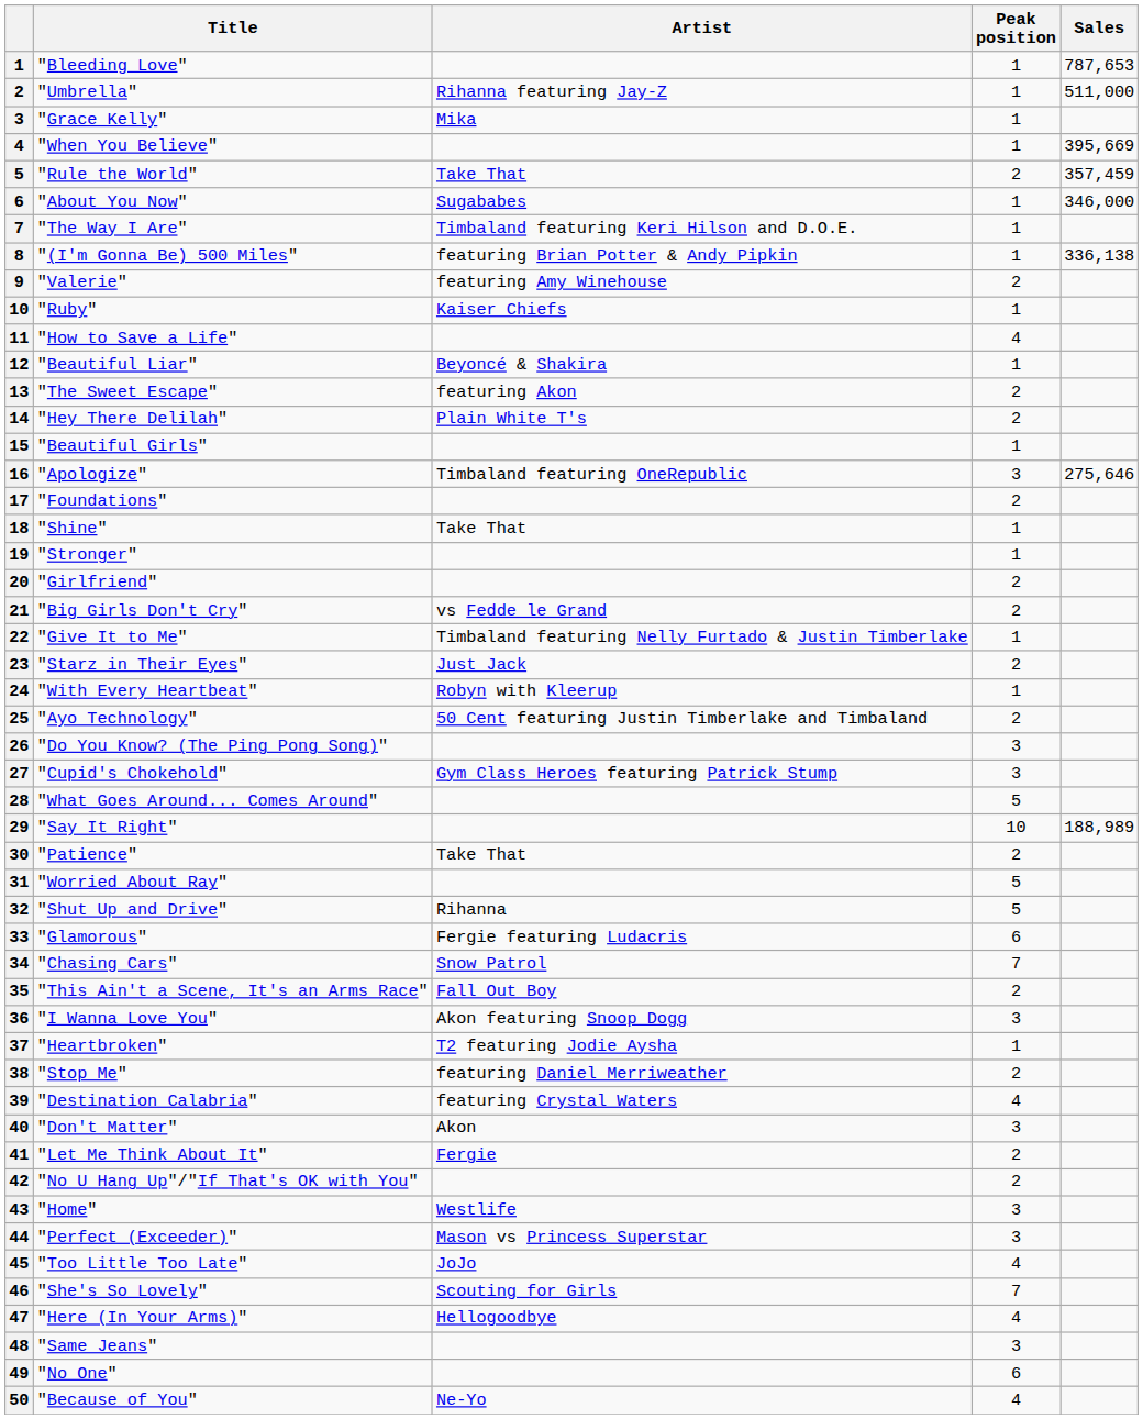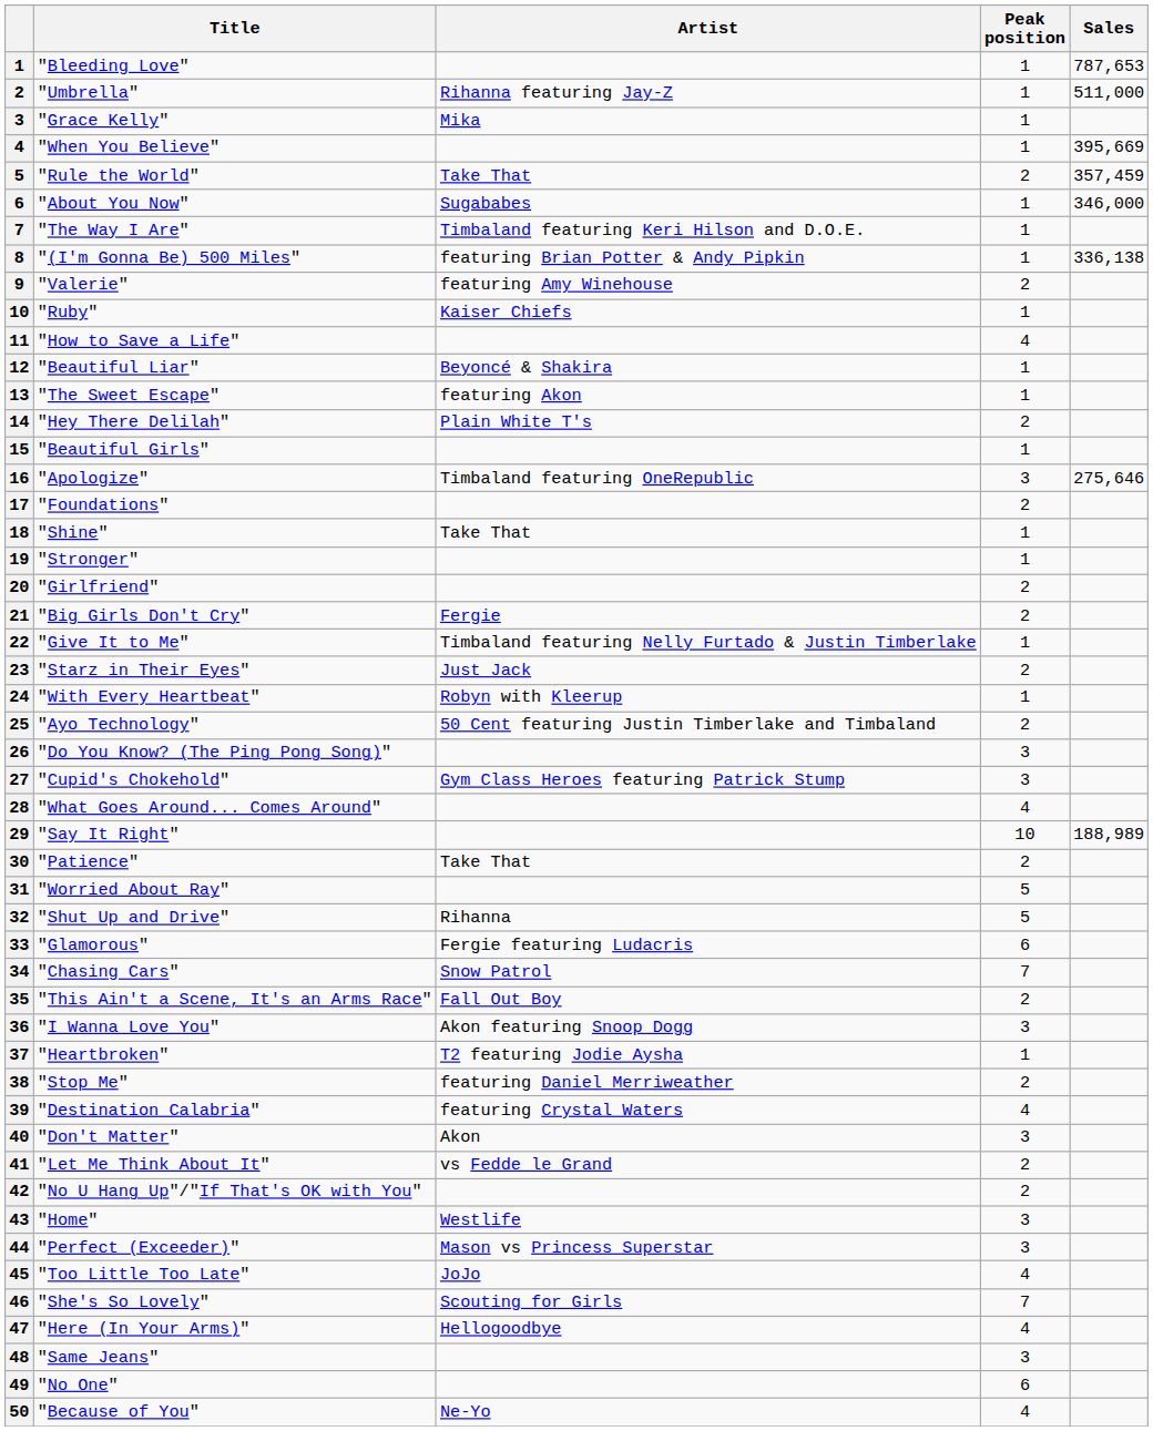 <table class="wikitable sortable plainrowheaders">
 <tr>
 <th scope=col></th>
 <th scope=col>Title</th>
 <th scope=col>Artist</th>
 <th scope=col>Peak<br>position</th>
 <th scope=col>Sales</th>
 </tr>
 <tr>
 <th scope=row style="text-align:center;">1</th>
 <td>"<a href='#'>Bleeding Love</a>"</td>
 <td></td>
 <td align="center">1</td>
 <td align="right">787,653</td>
 </tr>
 <tr>
 <th scope=row style="text-align:center;">2</th>
 <td>"<a href='#'>Umbrella</a>"</td>
 <td><a href='#'>Rihanna</a> featuring <a href='#'>Jay-Z</a></td>
 <td align="center">1</td>
 <td align="right">511,000</td>
 </tr>
 <tr>
 <th scope=row style="text-align:center;">3</th>
 <td>"<a href='#'>Grace Kelly</a>"</td>
 <td><a href='#'>Mika</a></td>
 <td align="center">1</td>
 <td align="right"></td>
 </tr>
 <tr>
 <th scope=row style="text-align:center;">4</th>
 <td>"<a href='#'>When You Believe</a>"</td>
 <td></td>
 <td align="center">1</td>
 <td align="right">395,669</td>
 </tr>
 <tr>
 <th scope=row style="text-align:center;">5</th>
 <td>"<a href='#'>Rule the World</a>"</td>
 <td><a href='#'>Take That</a></td>
 <td align="center">2</td>
 <td align="right">357,459</td>
 </tr>
 <tr>
 <th scope=row style="text-align:center;">6</th>
 <td>"<a href='#'>About You Now</a>"</td>
 <td><a href='#'>Sugababes</a></td>
 <td align="center">1</td>
 <td align="right">346,000</td>
 </tr>
 <tr>
 <th scope=row style="text-align:center;">7</th>
 <td>"<a href='#'>The Way I Are</a>"</td>
 <td><a href='#'>Timbaland</a> featuring <a href='#'>Keri Hilson</a> and D.O.E.</td>
 <td align="center">1</td>
 <td align="right"></td>
 </tr>
 <tr>
 <th scope=row style="text-align:center;">8</th>
 <td>"<a href='#'>(I'm Gonna Be) 500 Miles</a>"</td>
 <td> featuring <a href='#'>Brian Potter</a> & <a href='#'>Andy Pipkin</a></td>
 <td align="center">1</td>
 <td align="right">336,138</td>
 </tr>
 <tr>
 <th scope=row style="text-align:center;">9</th>
 <td>"<a href='#'>Valerie</a>"</td>
 <td> featuring <a href='#'>Amy Winehouse</a></td>
 <td align="center">2</td>
 <td align="right"></td>
 </tr>
 <tr>
 <th scope=row style="text-align:center;">10</th>
 <td>"<a href='#'>Ruby</a>"</td>
 <td><a href='#'>Kaiser Chiefs</a></td>
 <td align="center">1</td>
 <td align="right"></td>
 </tr>
 <tr>
 <th scope=row style="text-align:center;">11</th>
 <td>"<a href='#'>How to Save a Life</a>"</td>
 <td></td>
 <td align="center">4</td>
 <td align="right"></td>
 </tr>
 <tr>
 <th scope=row style="text-align:center;">12</th>
 <td>"<a href='#'>Beautiful Liar</a>"</td>
 <td><a href='#'>Beyoncé</a> & <a href='#'>Shakira</a></td>
 <td align="center">1</td>
 <td align="right"></td>
 </tr>
 <tr>
 <th scope=row style="text-align:center;">13</th>
 <td>"<a href='#'>The Sweet Escape</a>"</td>
 <td> featuring <a href='#'>Akon</a></td>
-<td align="center">2</td>
+<td align="center">1</td>
 <td align="right"></td>
 </tr>
 <tr>
 <th scope=row style="text-align:center;">14</th>
 <td>"<a href='#'>Hey There Delilah</a>"</td>
 <td><a href='#'>Plain White T's</a></td>
 <td align="center">2</td>
 <td align="right"></td>
 </tr>
 <tr>
 <th scope=row style="text-align:center;">15</th>
 <td>"<a href='#'>Beautiful Girls</a>"</td>
 <td></td>
 <td align="center">1</td>
 <td align="right"></td>
 </tr>
 <tr>
 <th scope=row style="text-align:center;">16</th>
 <td>"<a href='#'>Apologize</a>"</td>
 <td>Timbaland featuring <a href='#'>OneRepublic</a></td>
 <td align="center">3</td>
 <td align="right">275,646</td>
 </tr>
 <tr>
 <th scope=row style="text-align:center;">17</th>
 <td>"<a href='#'>Foundations</a>"</td>
 <td></td>
 <td align="center">2</td>
 <td align="right"></td>
 </tr>
 <tr>
 <th scope=row style="text-align:center;">18</th>
 <td>"<a href='#'>Shine</a>"</td>
 <td>Take That</td>
 <td align="center">1</td>
 <td align="right"></td>
 </tr>
 <tr>
 <th scope=row style="text-align:center;">19</th>
 <td>"<a href='#'>Stronger</a>"</td>
 <td></td>
 <td align="center">1</td>
 <td align="right"></td>
 </tr>
 <tr>
 <th scope=row style="text-align:center;">20</th>
 <td>"<a href='#'>Girlfriend</a>"</td>
 <td></td>
 <td align="center">2</td>
 <td align="right"></td>
 </tr>
 <tr>
 <th scope=row style="text-align:center;">21</th>
 <td>"<a href='#'>Big Girls Don't Cry</a>"</td>
-<td> vs <a href='#'>Fedde le Grand</a></td>
+<td><a href='#'>Fergie</a></td>
 <td align="center">2</td>
 <td align="right"></td>
 </tr>
 <tr>
 <th scope=row style="text-align:center;">22</th>
 <td>"<a href='#'>Give It to Me</a>"</td>
 <td>Timbaland featuring <a href='#'>Nelly Furtado</a> & <a href='#'>Justin Timberlake</a></td>
 <td align="center">1</td>
 <td align="right"></td>
 </tr>
 <tr>
 <th scope=row style="text-align:center;">23</th>
 <td>"<a href='#'>Starz in Their Eyes</a>"</td>
 <td><a href='#'>Just Jack</a></td>
 <td align="center">2</td>
 <td align="right"></td>
 </tr>
 <tr>
 <th scope=row style="text-align:center;">24</th>
 <td>"<a href='#'>With Every Heartbeat</a>"</td>
 <td><a href='#'>Robyn</a> with <a href='#'>Kleerup</a></td>
 <td align="center">1</td>
 <td align="right"></td>
 </tr>
 <tr>
 <th scope=row style="text-align:center;">25</th>
 <td>"<a href='#'>Ayo Technology</a>"</td>
 <td><a href='#'>50 Cent</a> featuring Justin Timberlake and Timbaland</td>
 <td align="center">2</td>
 <td align="right"></td>
 </tr>
 <tr>
 <th scope=row style="text-align:center;">26</th>
 <td>"<a href='#'>Do You Know? (The Ping Pong Song)</a>"</td>
 <td></td>
 <td align="center">3</td>
 <td align="right"></td>
 </tr>
 <tr>
 <th scope=row style="text-align:center;">27</th>
 <td>"<a href='#'>Cupid's Chokehold</a>"</td>
 <td><a href='#'>Gym Class Heroes</a> featuring <a href='#'>Patrick Stump</a></td>
 <td align="center">3</td>
 <td align="right"></td>
 </tr>
 <tr>
 <th scope=row style="text-align:center;">28</th>
 <td>"<a href='#'>What Goes Around... Comes Around</a>"</td>
 <td></td>
-<td align="center">5</td>
+<td align="center">4</td>
 <td align="right"></td>
 </tr>
 <tr>
 <th scope=row style="text-align:center;">29</th>
 <td>"<a href='#'>Say It Right</a>"</td>
 <td></td>
 <td align="center">10</td>
 <td align="right">188,989</td>
 </tr>
 <tr>
 <th scope=row style="text-align:center;">30</th>
 <td>"<a href='#'>Patience</a>"</td>
 <td>Take That</td>
 <td align="center">2</td>
 <td align="right"></td>
 </tr>
 <tr>
 <th scope=row style="text-align:center;">31</th>
 <td>"<a href='#'>Worried About Ray</a>"</td>
 <td></td>
 <td align="center">5</td>
 <td align="right"></td>
 </tr>
 <tr>
 <th scope=row style="text-align:center;">32</th>
 <td>"<a href='#'>Shut Up and Drive</a>"</td>
 <td>Rihanna</td>
 <td align="center">5</td>
 <td align="right"></td>
 </tr>
 <tr>
 <th scope=row style="text-align:center;">33</th>
 <td>"<a href='#'>Glamorous</a>"</td>
 <td>Fergie featuring <a href='#'>Ludacris</a></td>
 <td align="center">6</td>
 <td align="right"></td>
 </tr>
 <tr>
 <th scope=row style="text-align:center;">34</th>
 <td>"<a href='#'>Chasing Cars</a>"</td>
 <td><a href='#'>Snow Patrol</a></td>
 <td align="center">7</td>
 <td align="right"></td>
 </tr>
 <tr>
 <th scope=row style="text-align:center;">35</th>
 <td>"<a href='#'>This Ain't a Scene, It's an Arms Race</a>"</td>
 <td><a href='#'>Fall Out Boy</a></td>
 <td align="center">2</td>
 <td align="right"></td>
 </tr>
 <tr>
 <th scope=row style="text-align:center;">36</th>
 <td>"<a href='#'>I Wanna Love You</a>"</td>
 <td>Akon featuring <a href='#'>Snoop Dogg</a></td>
 <td align="center">3</td>
 <td align="right"></td>
 </tr>
 <tr>
 <th scope=row style="text-align:center;">37</th>
 <td>"<a href='#'>Heartbroken</a>"</td>
 <td><a href='#'>T2</a> featuring <a href='#'>Jodie Aysha</a></td>
 <td align="center">1</td>
 <td align="right"></td>
 </tr>
 <tr>
 <th scope=row style="text-align:center;">38</th>
 <td>"<a href='#'>Stop Me</a>"</td>
 <td> featuring <a href='#'>Daniel Merriweather</a></td>
 <td align="center">2</td>
 <td align="right"></td>
 </tr>
 <tr>
 <th scope=row style="text-align:center;">39</th>
 <td>"<a href='#'>Destination Calabria</a>"</td>
 <td> featuring <a href='#'>Crystal Waters</a></td>
 <td align="center">4</td>
 <td align="right"></td>
 </tr>
 <tr>
 <th scope=row style="text-align:center;">40</th>
 <td>"<a href='#'>Don't Matter</a>"</td>
 <td>Akon</td>
 <td align="center">3</td>
 <td align="right"></td>
 </tr>
 <tr>
 <th scope=row style="text-align:center;">41</th>
 <td>"<a href='#'>Let Me Think About It</a>"</td>
-<td><a href='#'>Fergie</a></td>
+<td> vs <a href='#'>Fedde le Grand</a></td>
 <td align="center">2</td>
 <td align="right"></td>
 </tr>
 <tr>
 <th scope=row style="text-align:center;">42</th>
 <td>"<a href='#'>No U Hang Up</a>"/"<a href='#'>If That's OK with You</a>"</td>
 <td></td>
 <td align="center">2</td>
 <td align="right"></td>
 </tr>
 <tr>
 <th scope=row style="text-align:center;">43</th>
 <td>"<a href='#'>Home</a>"</td>
 <td><a href='#'>Westlife</a></td>
 <td align="center">3</td>
 <td align="right"></td>
 </tr>
 <tr>
 <th scope=row style="text-align:center;">44</th>
 <td>"<a href='#'>Perfect (Exceeder)</a>"</td>
 <td><a href='#'>Mason</a> vs <a href='#'>Princess Superstar</a></td>
 <td align="center">3</td>
 <td align="right"></td>
 </tr>
 <tr>
 <th scope=row style="text-align:center;">45</th>
 <td>"<a href='#'>Too Little Too Late</a>"</td>
 <td><a href='#'>JoJo</a></td>
 <td align="center">4</td>
 <td align="right"></td>
 </tr>
 <tr>
 <th scope=row style="text-align:center;">46</th>
 <td>"<a href='#'>She's So Lovely</a>"</td>
 <td><a href='#'>Scouting for Girls</a></td>
 <td align="center">7</td>
 <td align="right"></td>
 </tr>
 <tr>
 <th scope=row style="text-align:center;">47</th>
 <td>"<a href='#'>Here (In Your Arms)</a>"</td>
 <td><a href='#'>Hellogoodbye</a></td>
 <td align="center">4</td>
 <td align="right"></td>
 </tr>
 <tr>
 <th scope=row style="text-align:center;">48</th>
 <td>"<a href='#'>Same Jeans</a>"</td>
 <td></td>
 <td align="center">3</td>
 <td></td>
 </tr>
 <tr>
 <th scope=row style="text-align:center;">49</th>
 <td>"<a href='#'>No One</a>"</td>
 <td></td>
 <td align="center">6</td>
 <td></td>
 </tr>
 <tr>
 <th scope=row style="text-align:center;">50</th>
 <td>"<a href='#'>Because of You</a>"</td>
 <td><a href='#'>Ne-Yo</a></td>
 <td align="center">4</td>
 <td></td>
 </tr>
 </table>
